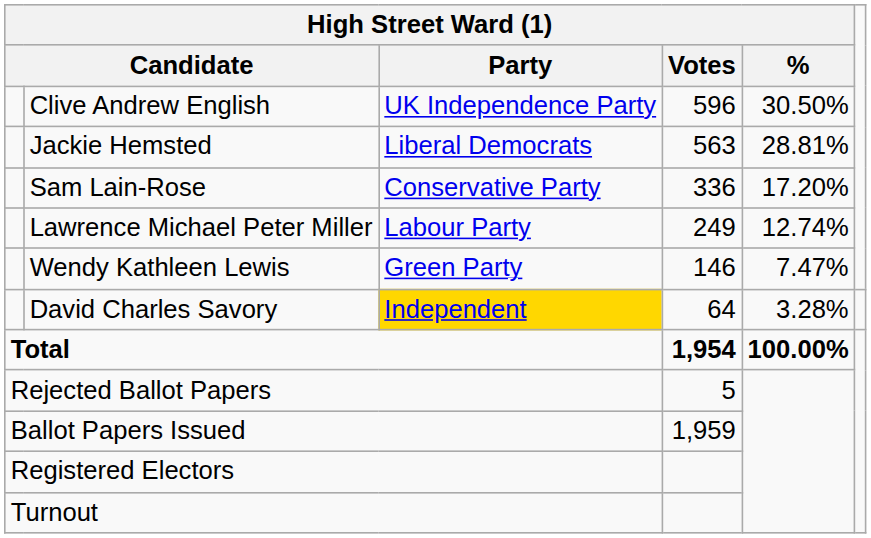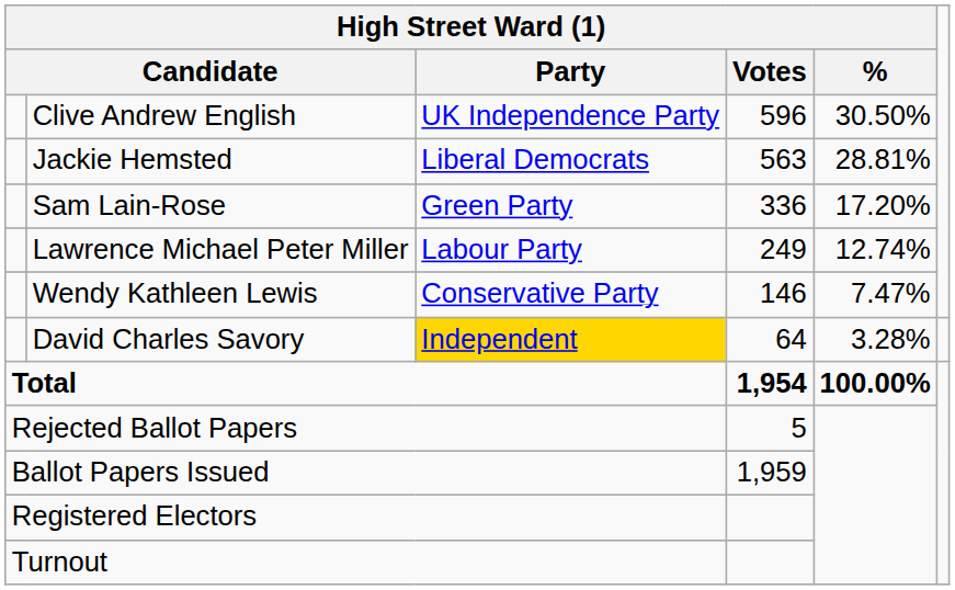 <table class="wikitable" border="1" style="text-align:right; font-size:100%">
 <tr>
 <th align=center colspan=5>High Street Ward (1)</th>
 </tr>
 <tr>
 <th align=left colspan=2>Candidate</th>
 <th align=left>Party</th>
 <th align=center>Votes</th>
 <th align=center>%</th>
 </tr>
 <tr>
 <td bgcolor=> </td>
 <td align=left>Clive Andrew English</td>
 <td align=left><a href='#'>UK Independence Party</a></td>
 <td>596</td>
 <td>30.50%</td>
 </tr>
 <tr>
 <td bgcolor=> </td>
 <td align=left>Jackie Hemsted</td>
 <td align=left><a href='#'>Liberal Democrats</a></td>
 <td>563</td>
 <td>28.81%</td>
 </tr>
 <tr>
 <td bgcolor=> </td>
 <td align=left>Sam Lain-Rose</td>
-<td align=left><a href='#'>Conservative Party</a></td>
+<td align=left><a href='#'>Green Party</a></td>
 <td>336</td>
 <td>17.20%</td>
 </tr>
 <tr>
 <td bgcolor=> </td>
 <td align=left>Lawrence Michael Peter Miller</td>
 <td align=left><a href='#'>Labour Party</a></td>
 <td>249</td>
 <td>12.74%</td>
 </tr>
 <tr>
 <td bgcolor=> </td>
 <td align=left>Wendy Kathleen Lewis</td>
-<td align=left><a href='#'>Green Party</a></td>
+<td align=left><a href='#'>Conservative Party</a></td>
 <td>146</td>
 <td>7.47%</td>
 </tr>
 <tr>
 <td></td>
 <td align=left>David Charles Savory</td>
 <td align=left style="background: gold;"><a href='#'>Independent</a></td>
 <td>64</td>
 <td>3.28%</td>
 <td></td>
 </tr>
 <tr>
 <td align=left colspan=3><strong>Total</strong></td>
 <td><strong>1,954</strong></td>
 <td><strong>100.00%</strong></td>
 </tr>
 <tr>
 <td align=left colspan=3>Rejected Ballot Papers</td>
 <td>5</td>
 <td rowspan=4></td>
 </tr>
 <tr>
 <td align=left colspan=3>Ballot Papers Issued</td>
 <td>1,959</td>
 </tr>
 <tr>
 <td align=left colspan=3>Registered Electors</td>
 <td></td>
 </tr>
 <tr>
 <td align=left colspan=3>Turnout</td>
 <td></td>
 </tr>
 </table>
